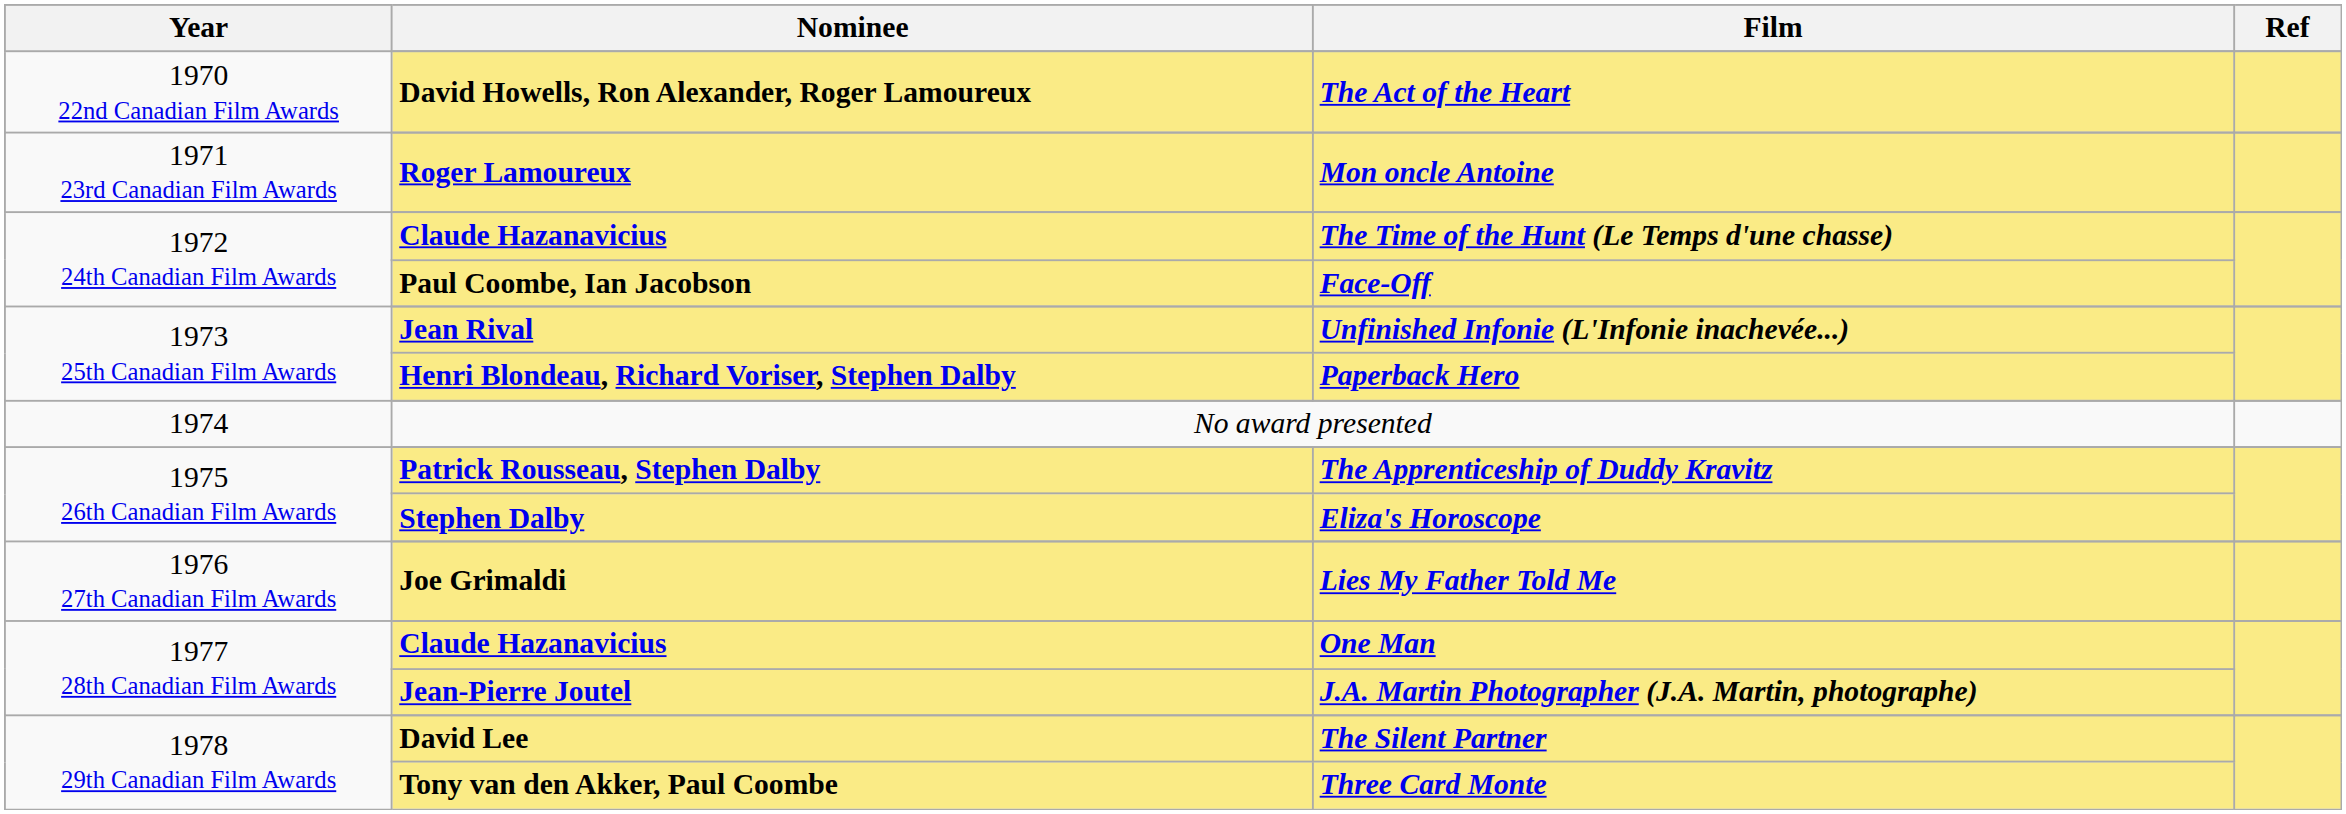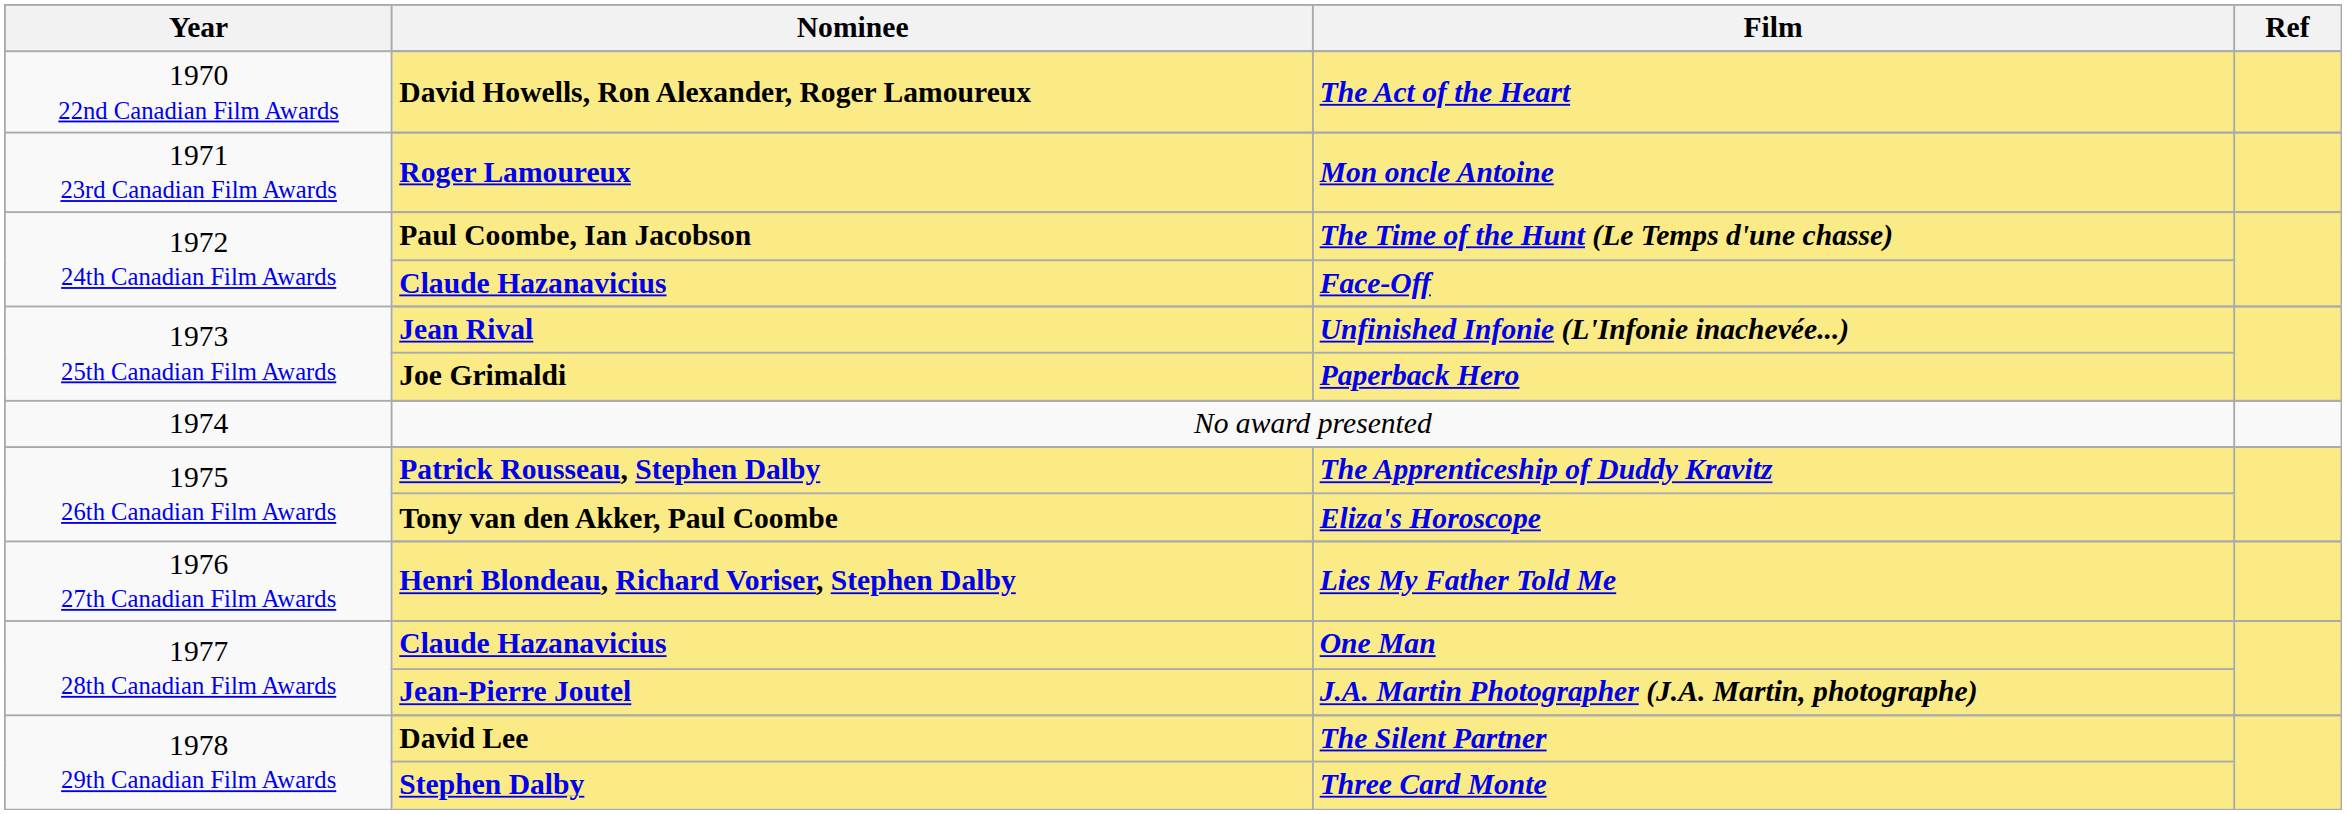 <table class="wikitable" style="width:100%;">
 <tr style="background:#bebebe;">
 <th style="width:8%;">Year</th>
 <th style="width:19%;">Nominee</th>
 <th style="width:19%;">Film</th>
 <th style="width:2%;">Ref</th>
 </tr>
 <tr>
 <td rowspan=2 align="center">1970 <br> <small><a href='#'>22nd Canadian Film Awards</a></small></td>
 </tr>
 <tr style="background:#FAEB86;">
 <td><strong>David Howells, Ron Alexander, Roger Lamoureux</strong></td>
 <td><strong><em><a href='#'>The Act of the Heart</a></em></strong></td>
 <td></td>
 </tr>
 <tr>
 <td rowspan=2 align="center">1971 <br> <small><a href='#'>23rd Canadian Film Awards</a></small></td>
 </tr>
 <tr style="background:#FAEB86;">
 <td><strong><a href='#'>Roger Lamoureux</a></strong></td>
 <td><strong><em><a href='#'>Mon oncle Antoine</a></em></strong></td>
 <td></td>
 </tr>
 <tr>
 <td rowspan=3 align="center">1972 <br> <small><a href='#'>24th Canadian Film Awards</a></small></td>
 </tr>
 <tr style="background:#FAEB86;">
-<td><strong><a href='#'>Claude Hazanavicius</a></strong></td>
+<td><strong>Paul Coombe, Ian Jacobson</strong></td>
 <td><strong><em><a href='#'>The Time of the Hunt</a> (Le Temps d'une chasse)</em></strong></td>
 <td rowspan=2></td>
 </tr>
 <tr style="background:#FAEB86;">
-<td><strong>Paul Coombe, Ian Jacobson</strong></td>
+<td><strong><a href='#'>Claude Hazanavicius</a></strong></td>
 <td><strong><em><a href='#'>Face-Off</a></em></strong></td>
 </tr>
 <tr>
 <td rowspan=3 align="center">1973 <br> <small><a href='#'>25th Canadian Film Awards</a></small></td>
 </tr>
 <tr style="background:#FAEB86;">
 <td><strong><a href='#'>Jean Rival</a></strong></td>
 <td><strong><em><a href='#'>Unfinished Infonie</a> (L'Infonie inachevée...)</em></strong></td>
 <td rowspan=2></td>
 </tr>
 <tr style="background:#FAEB86;">
-<td><strong><a href='#'>Henri Blondeau</a>, <a href='#'>Richard Voriser</a>, <a href='#'>Stephen Dalby</a></strong></td>
+<td><strong>Joe Grimaldi</strong></td>
 <td><strong><em><a href='#'>Paperback Hero</a></em></strong></td>
 </tr>
 <tr>
 <td rowspan=2 align="center">1974</td>
 </tr>
 <tr>
 <td colspan=2 align=center><em>No award presented</em></td>
 <td></td>
 </tr>
 <tr>
 <td rowspan=3 align="center">1975 <br> <small><a href='#'>26th Canadian Film Awards</a></small></td>
 </tr>
 <tr style="background:#FAEB86;">
 <td><strong><a href='#'>Patrick Rousseau</a>, <a href='#'>Stephen Dalby</a></strong></td>
 <td><strong><em><a href='#'>The Apprenticeship of Duddy Kravitz</a></em></strong></td>
 <td rowspan=2></td>
 </tr>
 <tr style="background:#FAEB86;">
-<td><strong><a href='#'>Stephen Dalby</a></strong></td>
+<td><strong>Tony van den Akker, Paul Coombe</strong></td>
 <td><strong><em><a href='#'>Eliza's Horoscope</a></em></strong></td>
 </tr>
 <tr>
 <td rowspan=2 align="center">1976<br> <small><a href='#'>27th Canadian Film Awards</a></small></td>
 </tr>
 <tr style="background:#FAEB86;">
-<td><strong>Joe Grimaldi</strong></td>
+<td><strong><a href='#'>Henri Blondeau</a>, <a href='#'>Richard Voriser</a>, <a href='#'>Stephen Dalby</a></strong></td>
 <td><strong><em><a href='#'>Lies My Father Told Me</a></em></strong></td>
 <td></td>
 </tr>
 <tr>
 <td rowspan=3 align="center">1977 <br> <small><a href='#'>28th Canadian Film Awards</a></small></td>
 </tr>
 <tr style="background:#FAEB86;">
 <td><strong><a href='#'>Claude Hazanavicius</a></strong></td>
 <td><strong><em><a href='#'>One Man</a></em></strong></td>
 <td rowspan=2></td>
 </tr>
 <tr style="background:#FAEB86;">
 <td><strong><a href='#'>Jean-Pierre Joutel</a></strong></td>
 <td><strong><em><a href='#'>J.A. Martin Photographer</a> (J.A. Martin, photographe)</em></strong></td>
 </tr>
 <tr>
 <td rowspan=3 align="center">1978 <br> <small><a href='#'>29th Canadian Film Awards</a></small></td>
 </tr>
 <tr style="background:#FAEB86;">
 <td><strong>David Lee</strong></td>
 <td><strong><em><a href='#'>The Silent Partner</a></em></strong></td>
 <td rowspan=2></td>
 </tr>
 <tr style="background:#FAEB86;">
-<td><strong>Tony van den Akker, Paul Coombe</strong></td>
+<td><strong><a href='#'>Stephen Dalby</a></strong></td>
 <td><strong><em><a href='#'>Three Card Monte</a></em></strong></td>
 </tr>
 </table>
